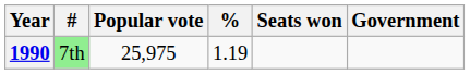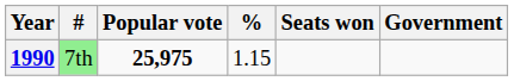 <table class="wikitable" style="text-align: right;">
 <tr>
 <th>Year</th>
 <th>#</th>
 <th>Popular vote</th>
 <th>%</th>
 <th>Seats won</th>
 <th>Government</th>
 </tr>
 <tr>
 <th><a href='#'>1990</a></th>
 <td style="background: lightgreen;">7th</td>
-<td align=center>25,975</td>
-<td>1.19</td>
+<td align=center><strong>25,975</strong></td>
+<td>1.15</td>
 <td></td>
 <td></td>
 </tr>
 </table>
